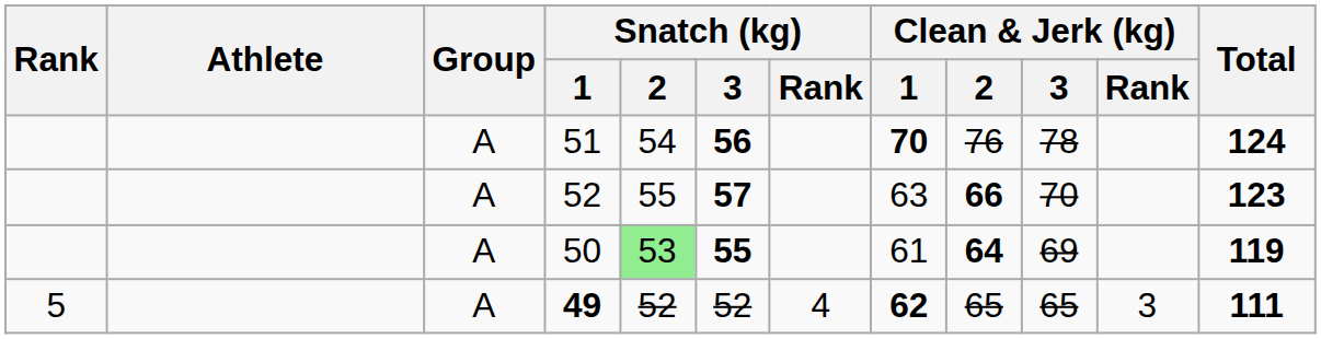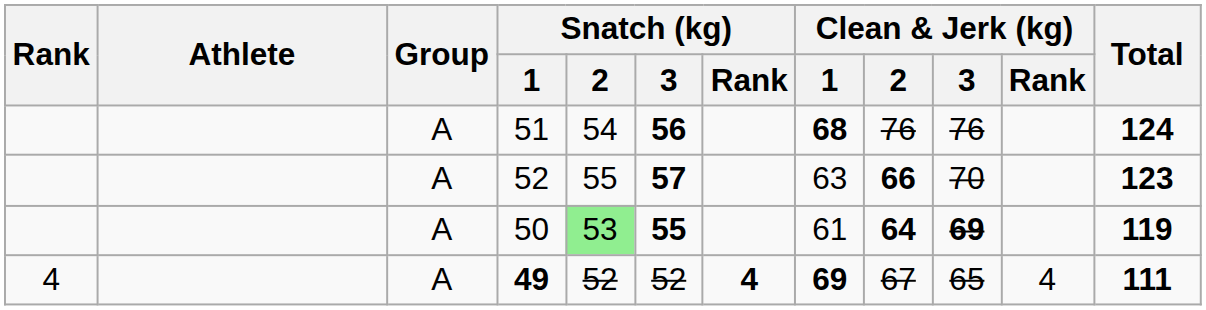 <table class = "wikitable" style="text-align:center;">
 <tr>
 <th rowspan=2 width=40>Rank</th>
 <th rowspan=2 width=250>Athlete</th>
 <th rowspan=2 width=50>Group</th>
 <th colspan=4>Snatch (kg)</th>
 <th colspan=4>Clean & Jerk (kg)</th>
 <th rowspan=2 width=60>Total</th>
 </tr>
 <tr>
 <th width=40>1</th>
 <th width=40>2</th>
 <th width=40>3</th>
 <th width=40>Rank</th>
 <th width=40>1</th>
 <th width=40>2</th>
 <th width=40>3</th>
 <th width=40>Rank</th>
 </tr>
 <tr>
 <td></td>
 <td align=left></td>
 <td>A</td>
 <td>51</td>
 <td>54</td>
 <td><strong>56</strong></td>
 <td></td>
-<td><strong>70</strong></td>
+<td><strong>68</strong></td>
 <td><s>76</s></td>
-<td><s>78</s></td>
+<td><s>76</s></td>
 <td></td>
 <td><strong>124</strong></td>
 </tr>
 <tr>
 <td></td>
 <td align=left></td>
 <td>A</td>
 <td>52</td>
 <td>55</td>
 <td><strong>57</strong></td>
 <td></td>
 <td>63</td>
 <td><strong>66</strong></td>
 <td><s>70</s></td>
 <td></td>
 <td><strong>123</strong></td>
 </tr>
 <tr>
 <td></td>
 <td align=left></td>
 <td>A</td>
 <td>50</td>
 <td style="background: lightgreen;">53</td>
 <td><strong>55</strong></td>
 <td></td>
 <td>61</td>
 <td><strong>64</strong></td>
-<td><s>69</s></td>
+<td><strong><s>69</s></strong></td>
 <td></td>
 <td><strong>119</strong></td>
 </tr>
 <tr>
-<td>5</td>
+<td>4</td>
 <td align=left></td>
 <td>A</td>
 <td><strong>49</strong></td>
 <td><s>52</s></td>
 <td><s>52</s></td>
+<td><strong>4</strong></td>
+<td><strong>69</strong></td>
+<td><s>67</s></td>
+<td><s>65</s></td>
 <td>4</td>
-<td><strong>62</strong></td>
-<td><s>65</s></td>
-<td><s>65</s></td>
-<td>3</td>
 <td><strong>111</strong></td>
 </tr>
 </table>
